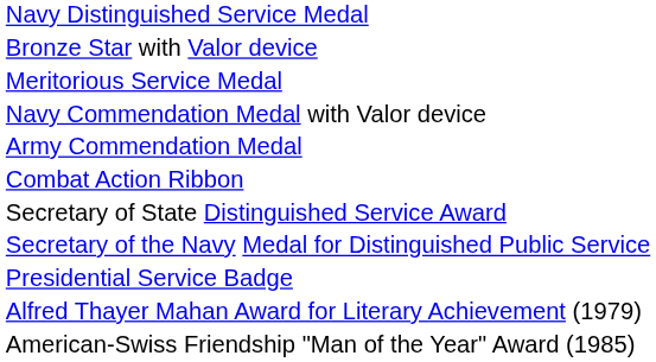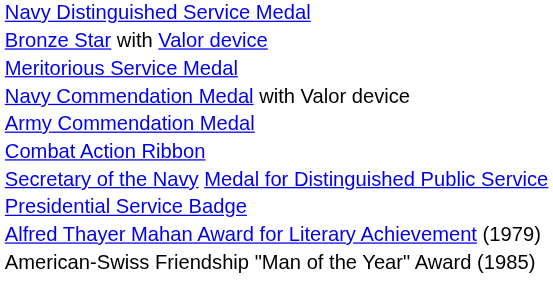 <table>
 <tr>
 <td></td>
 <td><a href='#'>Navy Distinguished Service Medal</a></td>
 </tr>
 <tr>
 <td></td>
 <td><a href='#'>Bronze Star</a> with <a href='#'>Valor device</a></td>
 </tr>
 <tr>
 <td></td>
 <td><a href='#'>Meritorious Service Medal</a></td>
 </tr>
 <tr>
 <td></td>
 <td><a href='#'>Navy Commendation Medal</a> with Valor device</td>
 </tr>
 <tr>
 <td></td>
 <td><a href='#'>Army Commendation Medal</a></td>
 </tr>
 <tr>
 <td></td>
 <td><a href='#'>Combat Action Ribbon</a></td>
 </tr>
 <tr>
 <td></td>
-<td>Secretary of State <a href='#'>Distinguished Service Award</a></td>
-</tr>
-<tr>
-<td></td>
 <td><a href='#'>Secretary of the Navy</a> <a href='#'>Medal for Distinguished Public Service</a></td>
 </tr>
 <tr>
 <td></td>
 <td><a href='#'>Presidential Service Badge</a></td>
 </tr>
 <tr>
 <td></td>
 <td><a href='#'>Alfred Thayer Mahan Award for Literary Achievement</a> (1979)</td>
 </tr>
 <tr>
 <td></td>
 <td>American-Swiss Friendship "Man of the Year" Award (1985)</td>
 </tr>
 </table>
